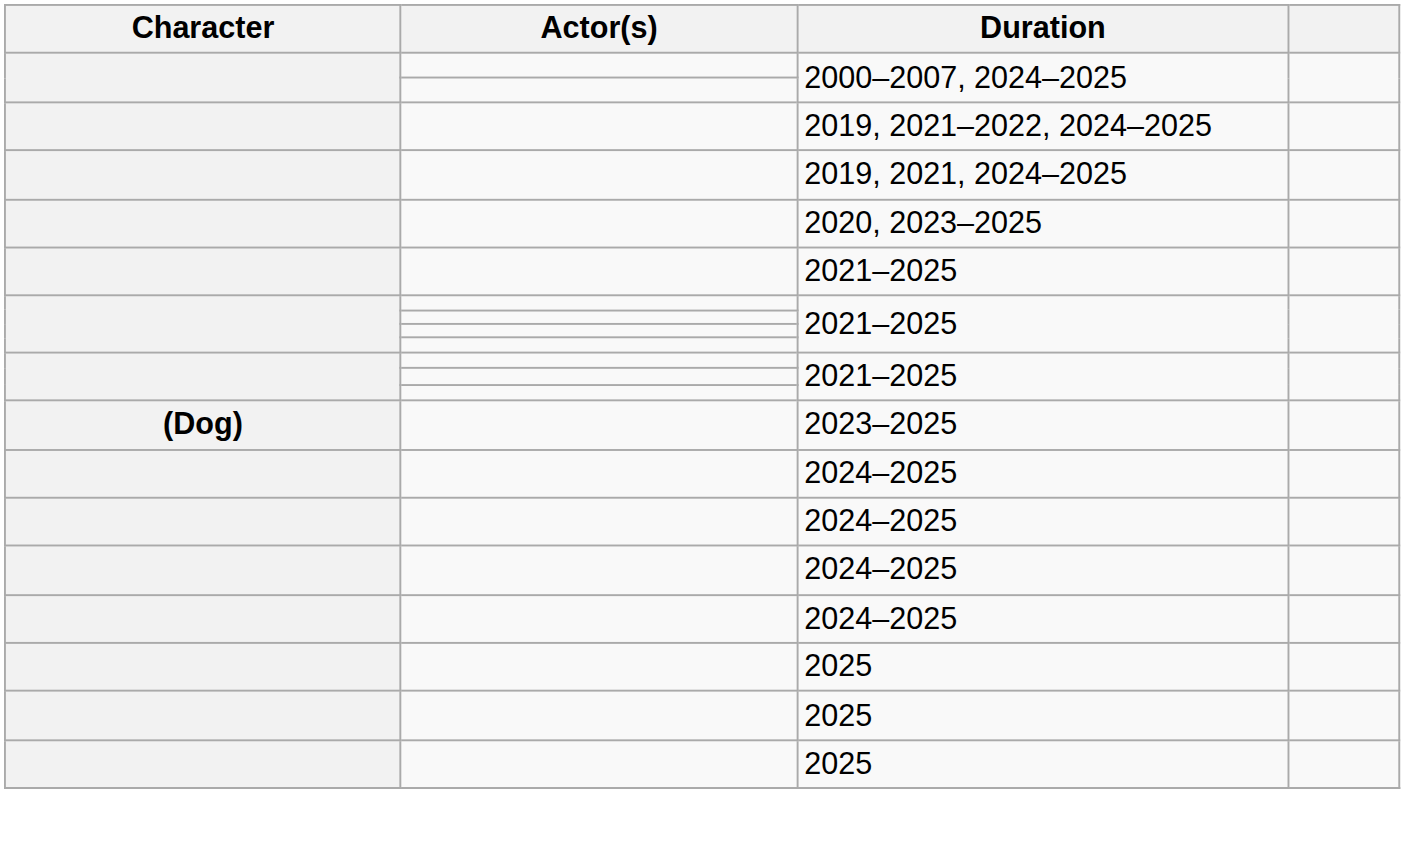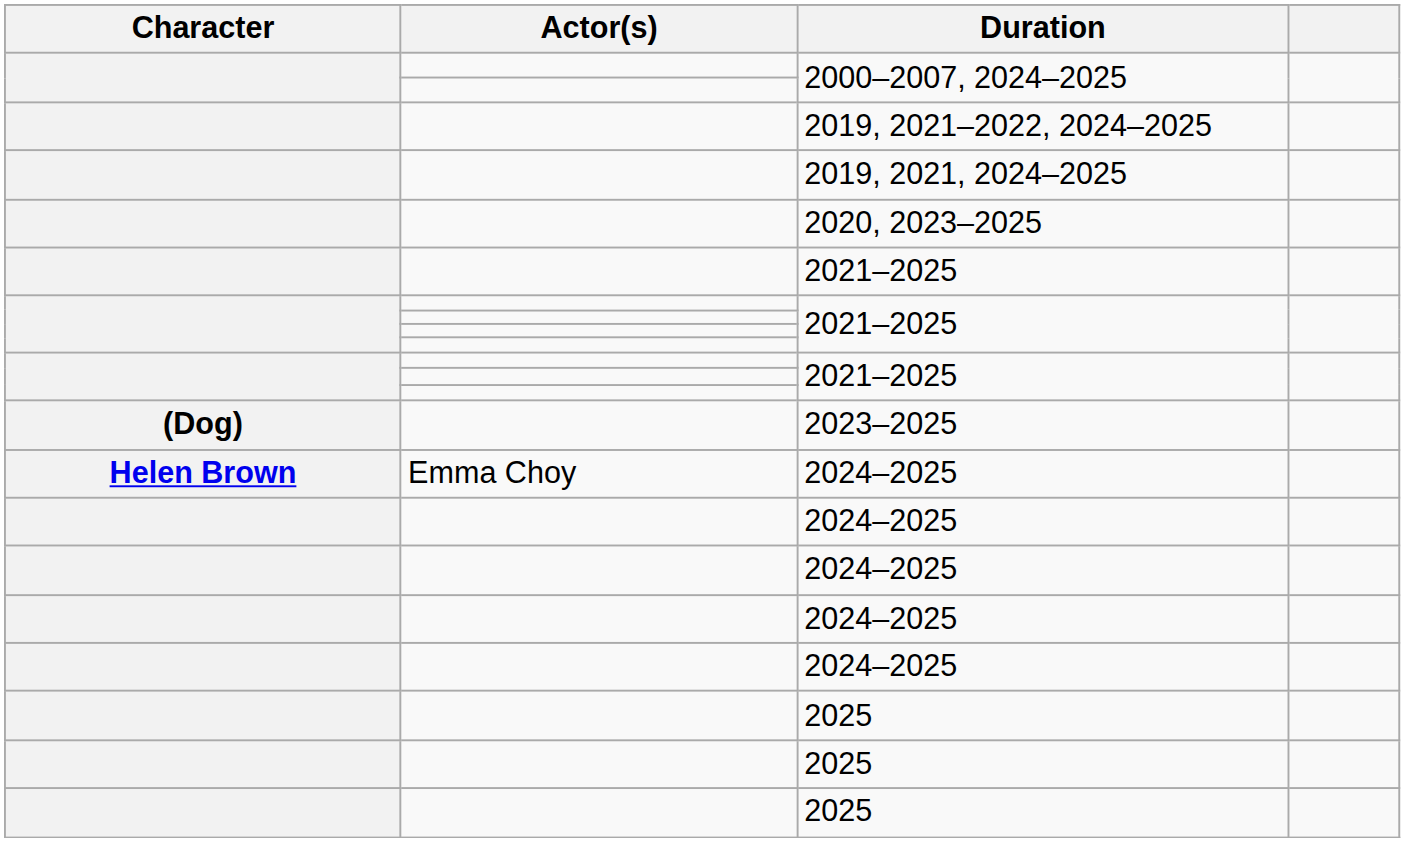 <table class="wikitable plainrowheaders sortable">
 <tr>
 <th width=200>Character</th>
 <th width=200>Actor(s)</th>
 <th width=250>Duration</th>
 <th width=50></th>
 </tr>
 <tr>
 <th scope="row" rowspan="2"></th>
 <td></td>
 <td rowspan="2">2000–2007, 2024–2025</td>
 <td align="center" rowspan="2"></td>
 </tr>
 <tr>
 <td></td>
 </tr>
 <tr>
 <th scope="row"></th>
 <td></td>
 <td>2019, 2021–2022, 2024–2025</td>
 <td align="center"></td>
 </tr>
 <tr>
 <th scope="row"></th>
 <td></td>
 <td>2019, 2021, 2024–2025</td>
 <td align="center"></td>
 </tr>
 <tr>
 <th scope="row"></th>
 <td></td>
 <td>2020, 2023–2025</td>
 <td align="center"></td>
 </tr>
 <tr>
 <th scope="row"></th>
 <td></td>
 <td>2021–2025</td>
 <td align="center"></td>
 </tr>
 <tr>
 <th scope="row" rowspan="4"></th>
 <td></td>
 <td rowspan="4">2021–2025</td>
 <td align="center" rowspan="4"></td>
 </tr>
 <tr>
 <td></td>
 </tr>
 <tr>
 <td></td>
 </tr>
 <tr>
 <td></td>
 </tr>
 <tr>
 <th scope="row" rowspan="3"></th>
 <td></td>
 <td rowspan="3">2021–2025</td>
 <td align="center" rowspan="3"></td>
 </tr>
 <tr>
 <td></td>
 </tr>
 <tr>
 <td></td>
 </tr>
 <tr>
 <th scope="row"> (Dog)</th>
 <td></td>
 <td>2023–2025</td>
 <td align="center"></td>
 </tr>
 <tr>
+<th scope="row"><a href='#'>Helen Brown</a></th>
+<td>Emma Choy</td>
+<td>2024–2025</td>
+<td align="center"></td>
+</tr>
+<tr>
 <th scope="row"></th>
 <td></td>
 <td>2024–2025</td>
 <td align="center"></td>
 </tr>
 <tr>
 <th scope="row"></th>
 <td></td>
 <td>2024–2025</td>
 <td align="center"></td>
 </tr>
 <tr>
 <th scope="row"></th>
 <td></td>
 <td>2024–2025</td>
 <td align="center"></td>
 </tr>
 <tr>
 <th scope="row"></th>
 <td></td>
 <td>2024–2025</td>
 <td align="center"></td>
 </tr>
 <tr>
 <th scope="row"></th>
 <td></td>
 <td>2025</td>
 <td align="center"></td>
 </tr>
 <tr>
 <th scope="row"></th>
 <td></td>
 <td>2025</td>
 <td align="center"></td>
 </tr>
 <tr>
 <th scope="row"></th>
 <td></td>
 <td>2025</td>
 <td align="center"></td>
 </tr>
 <tr>
 </tr>
 </table>
